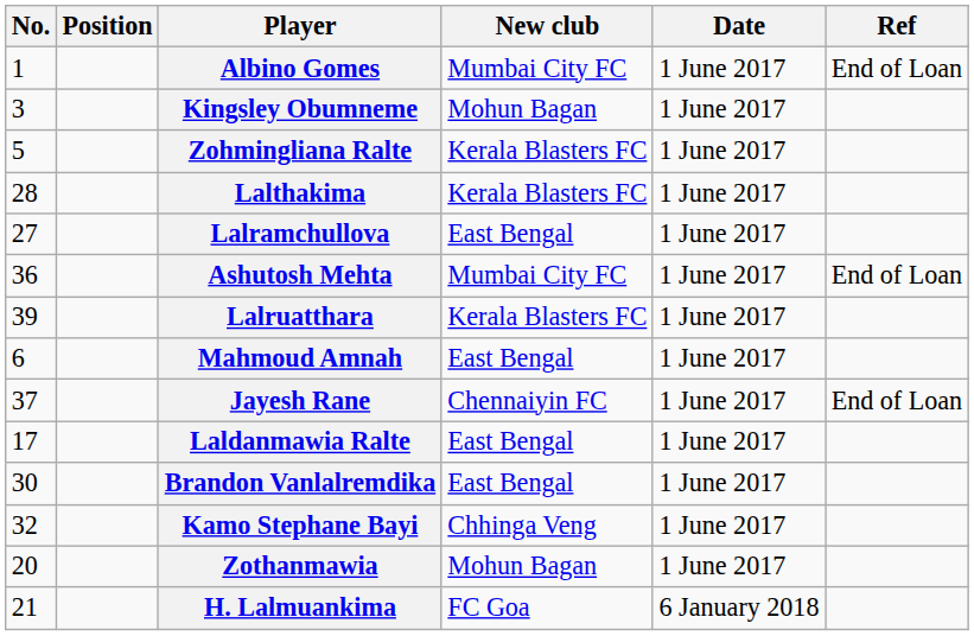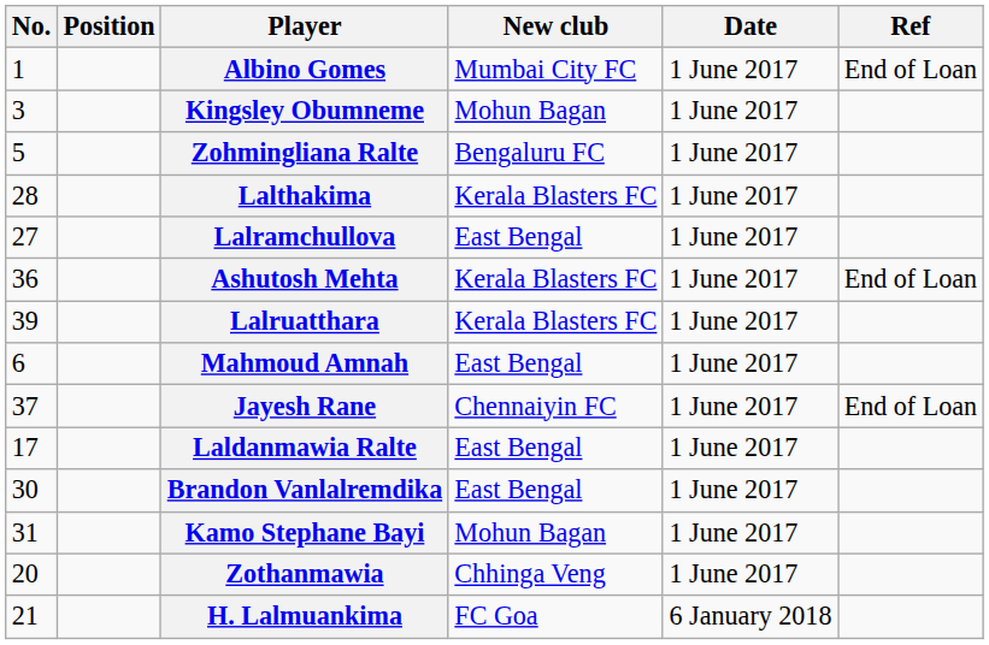 <table class="wikitable plainrowheaders" style="text-align:center; text-align:left">
 <tr>
 <th>No.</th>
 <th scope=col>Position</th>
 <th scope=col>Player</th>
 <th scope=col>New club</th>
 <th scope=col>Date</th>
 <th scope=col>Ref</th>
 </tr>
 <tr>
 <td>1</td>
 <td></td>
 <th scope=row> <a href='#'>Albino Gomes</a></th>
 <td> <a href='#'>Mumbai City FC</a></td>
 <td>1 June 2017</td>
 <td>End of Loan</td>
 </tr>
 <tr>
 <td>3</td>
 <td></td>
 <th scope=row> <a href='#'>Kingsley Obumneme</a></th>
 <td> <a href='#'>Mohun Bagan</a></td>
 <td>1 June 2017</td>
 <td></td>
 </tr>
 <tr>
 <td>5</td>
 <td></td>
 <th scope=row> <a href='#'>Zohmingliana Ralte</a></th>
-<td> <a href='#'>Kerala Blasters FC</a></td>
+<td> <a href='#'>Bengaluru FC</a></td>
 <td>1 June 2017</td>
 <td></td>
 </tr>
 <tr>
 <td>28</td>
 <td></td>
 <th scope=row> <a href='#'>Lalthakima</a></th>
 <td> <a href='#'>Kerala Blasters FC</a></td>
 <td>1 June 2017</td>
 <td></td>
 </tr>
 <tr>
 <td>27</td>
 <td></td>
 <th scope=row> <a href='#'>Lalramchullova</a></th>
 <td> <a href='#'>East Bengal</a></td>
 <td>1 June 2017</td>
 <td></td>
 </tr>
 <tr>
 <td>36</td>
 <td></td>
 <th scope=row> <a href='#'>Ashutosh Mehta</a></th>
-<td> <a href='#'>Mumbai City FC</a></td>
+<td> <a href='#'>Kerala Blasters FC</a></td>
 <td>1 June 2017</td>
 <td>End of Loan</td>
 </tr>
 <tr>
 <td>39</td>
 <td></td>
 <th scope=row> <a href='#'>Lalruatthara</a></th>
 <td> <a href='#'>Kerala Blasters FC</a></td>
 <td>1 June 2017</td>
 <td></td>
 </tr>
 <tr>
 <td>6</td>
 <td></td>
 <th scope=row> <a href='#'>Mahmoud Amnah</a></th>
 <td> <a href='#'>East Bengal</a></td>
 <td>1 June 2017</td>
 <td></td>
 </tr>
 <tr>
 <td>37</td>
 <td></td>
 <th scope=row> <a href='#'>Jayesh Rane</a></th>
 <td> <a href='#'>Chennaiyin FC</a></td>
 <td>1 June 2017</td>
 <td>End of Loan</td>
 </tr>
 <tr>
 <td>17</td>
 <td></td>
 <th scope=row> <a href='#'>Laldanmawia Ralte</a></th>
 <td> <a href='#'>East Bengal</a></td>
 <td>1 June 2017</td>
 <td></td>
 </tr>
 <tr>
 <td>30</td>
 <td></td>
 <th scope=row> <a href='#'>Brandon Vanlalremdika</a></th>
 <td> <a href='#'>East Bengal</a></td>
 <td>1 June 2017</td>
 <td></td>
 </tr>
 <tr>
-<td>32</td>
+<td>31</td>
 <td></td>
 <th scope=row> <a href='#'>Kamo Stephane Bayi</a></th>
-<td> <a href='#'>Chhinga Veng</a></td>
+<td> <a href='#'>Mohun Bagan</a></td>
 <td>1 June 2017</td>
 <td></td>
 </tr>
 <tr>
 <td>20</td>
 <td></td>
 <th scope=row> <a href='#'>Zothanmawia</a></th>
-<td> <a href='#'>Mohun Bagan</a></td>
+<td> <a href='#'>Chhinga Veng</a></td>
 <td>1 June 2017</td>
 <td></td>
 </tr>
 <tr>
 <td>21</td>
 <td></td>
 <th scope=row> <a href='#'>H. Lalmuankima</a></th>
 <td> <a href='#'>FC Goa</a></td>
 <td>6 January 2018</td>
 <td></td>
 </tr>
 </table>
